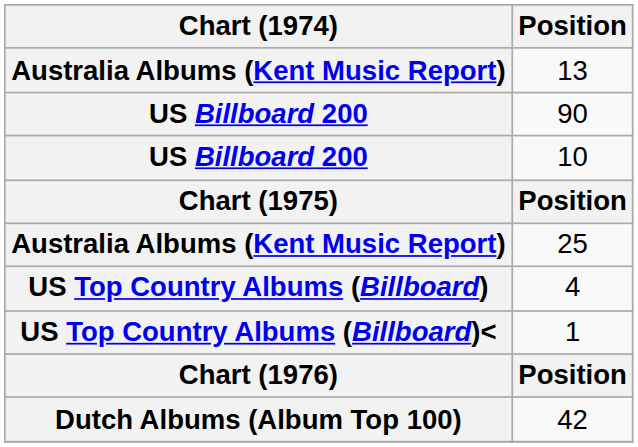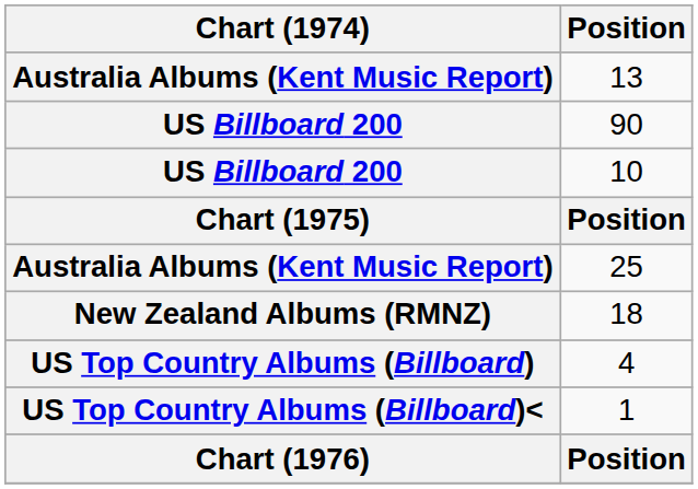 <table class="wikitable sortable plainrowheaders" style="text-align:center">
 <tr>
 <th>Chart (1974)</th>
 <th>Position</th>
 </tr>
 <tr>
 <th scope="row">Australia Albums (<a href='#'>Kent Music Report</a>)</th>
 <td>13</td>
 </tr>
 <tr>
 <th scope="row">US <a href='#'><em>Billboard</em> 200</a></th>
 <td>90</td>
 </tr>
 <tr>
 <th scope="row">US <a href='#'><em>Billboard</em> 200</a></th>
 <td>10</td>
 </tr>
 <tr>
 <th>Chart (1975)</th>
 <th>Position</th>
 </tr>
 <tr>
 <th scope="row">Australia Albums (<a href='#'>Kent Music Report</a>)</th>
 <td>25</td>
 </tr>
 <tr>
+<th scope="row">New Zealand Albums (RMNZ)</th>
+<td>18</td>
+</tr>
+<tr>
 <th scope="row">US <a href='#'>Top Country Albums</a> (<em><a href='#'>Billboard</a></em>)</th>
 <td>4</td>
 </tr>
 <tr>
 <th scope="row">US <a href='#'>Top Country Albums</a> (<em><a href='#'>Billboard</a></em>)<</th>
 <td>1</td>
 </tr>
 <tr>
 <th>Chart (1976)</th>
 <th>Position</th>
 </tr>
 <tr>
-<th scope="row">Dutch Albums (Album Top 100)</th>
-<td>42</td>
-</tr>
-<tr>
 </tr>
 </table>
